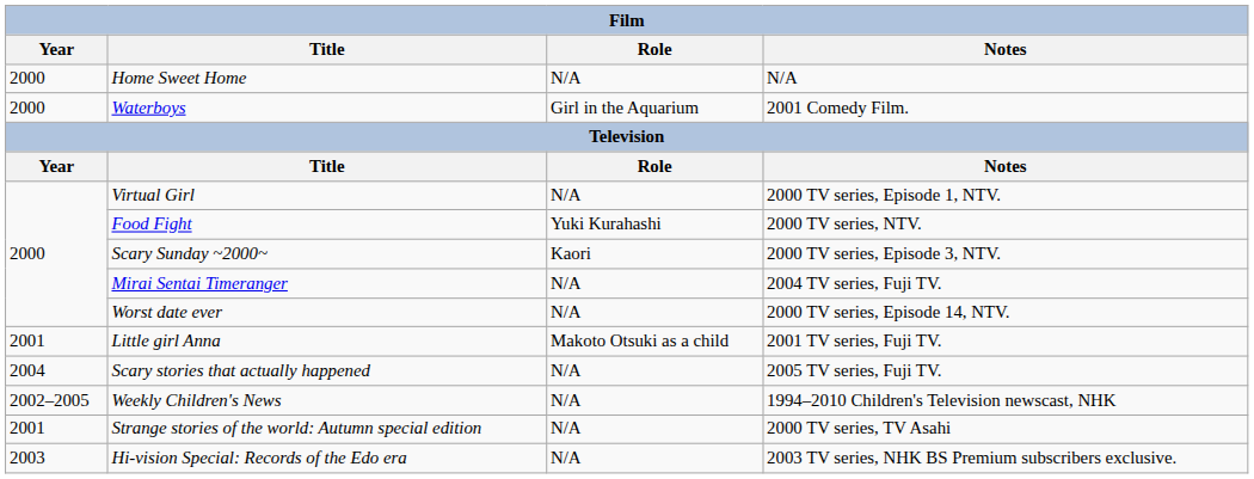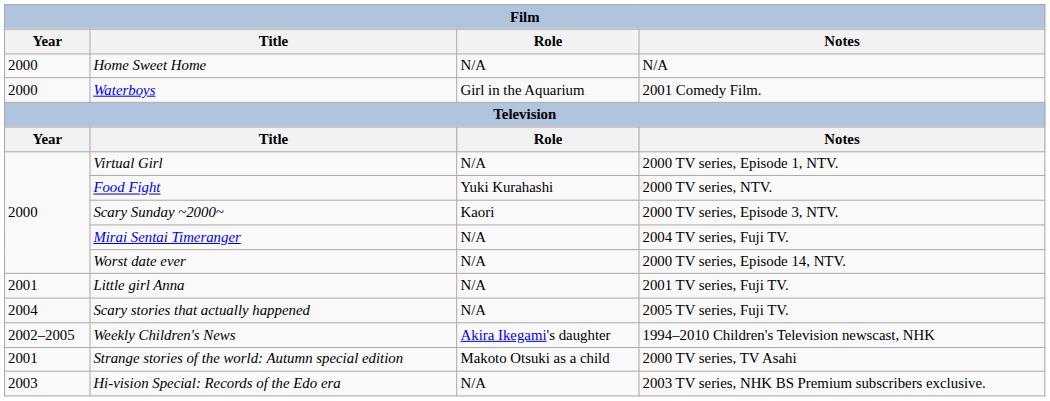 <table class="wikitable" style="font-size:90%;" width="80%">
 <tr>
 <th colspan="4" style="background: LightSteelBlue;">Film</th>
 </tr>
 <tr>
 <th scope="col">Year</th>
 <th scope="col">Title</th>
 <th scope="col">Role</th>
 <th scope="col" class="unsortable">Notes</th>
 </tr>
 <tr>
 <td>2000</td>
 <td scope="row"><em>Home Sweet Home</em></td>
 <td>N/A</td>
 <td>N/A</td>
 </tr>
 <tr>
 <td>2000</td>
 <td scope="row"><em><a href='#'>Waterboys</a></em></td>
 <td>Girl in the Aquarium</td>
 <td>2001 Comedy Film.</td>
 </tr>
 <tr bgcolor="#CCCCCC" align="center">
 <th colspan="4" style="background: LightSteelBlue;">Television</th>
 </tr>
 <tr bgcolor="#CCCCCC" align="center">
 <th scope="col">Year</th>
 <th scope="col">Title</th>
 <th scope="col">Role</th>
 <th scope="col" class="unsortable">Notes</th>
 </tr>
 <tr>
 <td rowspan="5">2000</td>
 <td><em>Virtual Girl</em></td>
 <td>N/A</td>
 <td>2000 TV series, Episode 1, NTV.</td>
 </tr>
 <tr>
 <td><em><a href='#'>Food Fight</a></em></td>
 <td>Yuki Kurahashi</td>
 <td>2000 TV series, NTV.</td>
 </tr>
 <tr>
 <td><em>Scary Sunday ~2000~</em></td>
 <td>Kaori</td>
 <td>2000 TV series, Episode 3, NTV.</td>
 </tr>
 <tr>
 <td><em><a href='#'>Mirai Sentai Timeranger</a></em></td>
 <td>N/A</td>
 <td>2004 TV series, Fuji TV.</td>
 </tr>
 <tr>
 <td><em>Worst date ever</em></td>
 <td>N/A</td>
 <td>2000 TV series, Episode 14, NTV.</td>
 </tr>
 <tr>
 <td>2001</td>
 <td><em>Little girl Anna</em></td>
-<td>Makoto Otsuki as a child</td>
+<td>N/A</td>
 <td>2001 TV series, Fuji TV.</td>
 </tr>
 <tr>
 <td>2004</td>
 <td><em>Scary stories that actually happened</em></td>
 <td>N/A</td>
 <td>2005 TV series, Fuji TV.</td>
 </tr>
 <tr>
 <td>2002–2005</td>
 <td><em>Weekly Children's News</em></td>
-<td>N/A</td>
+<td><a href='#'>Akira Ikegami</a>'s daughter</td>
 <td>1994–2010 Children's Television newscast, NHK</td>
 </tr>
 <tr>
 <td>2001</td>
 <td><em>Strange stories of the world: Autumn special edition</em></td>
-<td>N/A</td>
+<td>Makoto Otsuki as a child</td>
 <td>2000 TV series, TV Asahi</td>
 </tr>
 <tr>
 <td>2003</td>
 <td><em>Hi-vision Special: Records of the Edo era</em></td>
 <td>N/A</td>
 <td>2003 TV series, NHK BS Premium subscribers exclusive.</td>
 </tr>
 </table>
